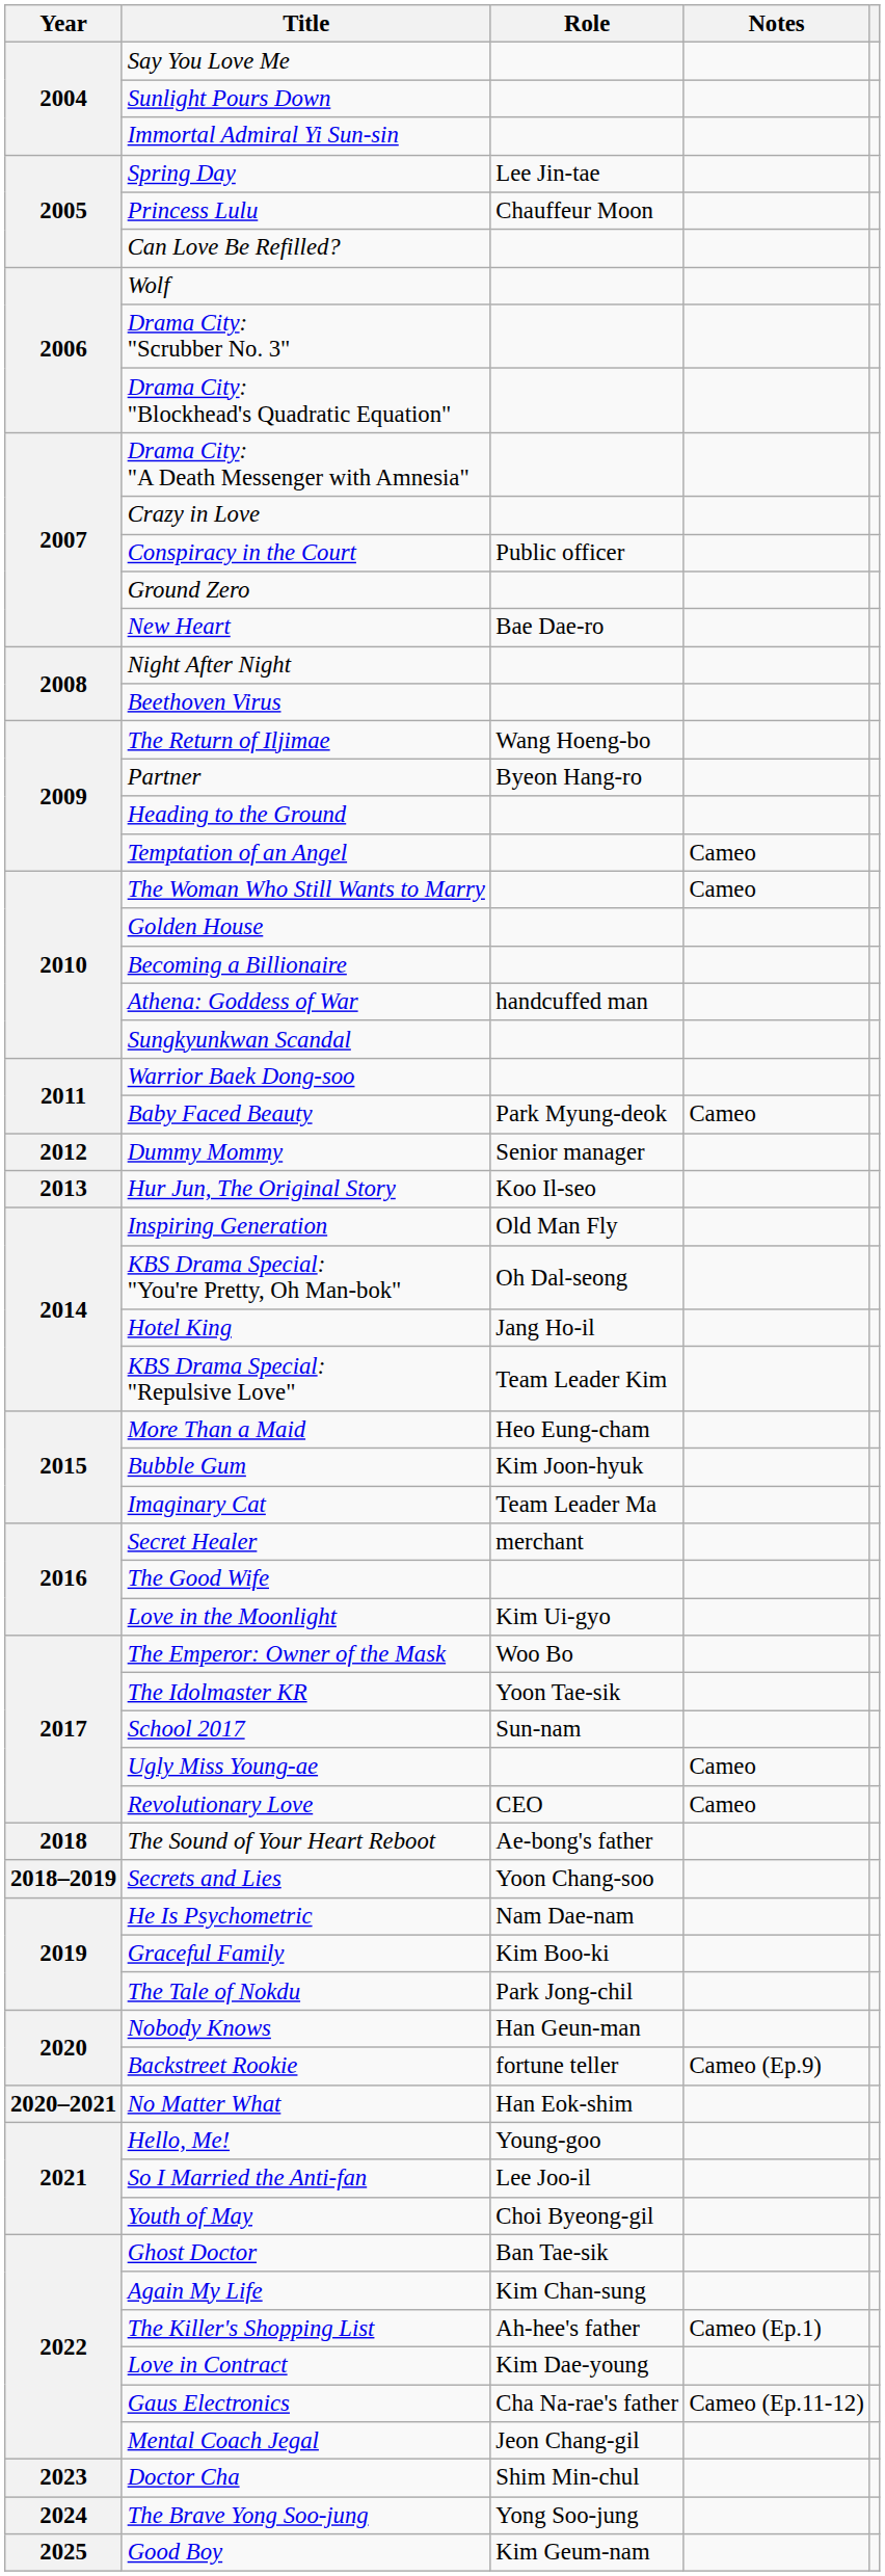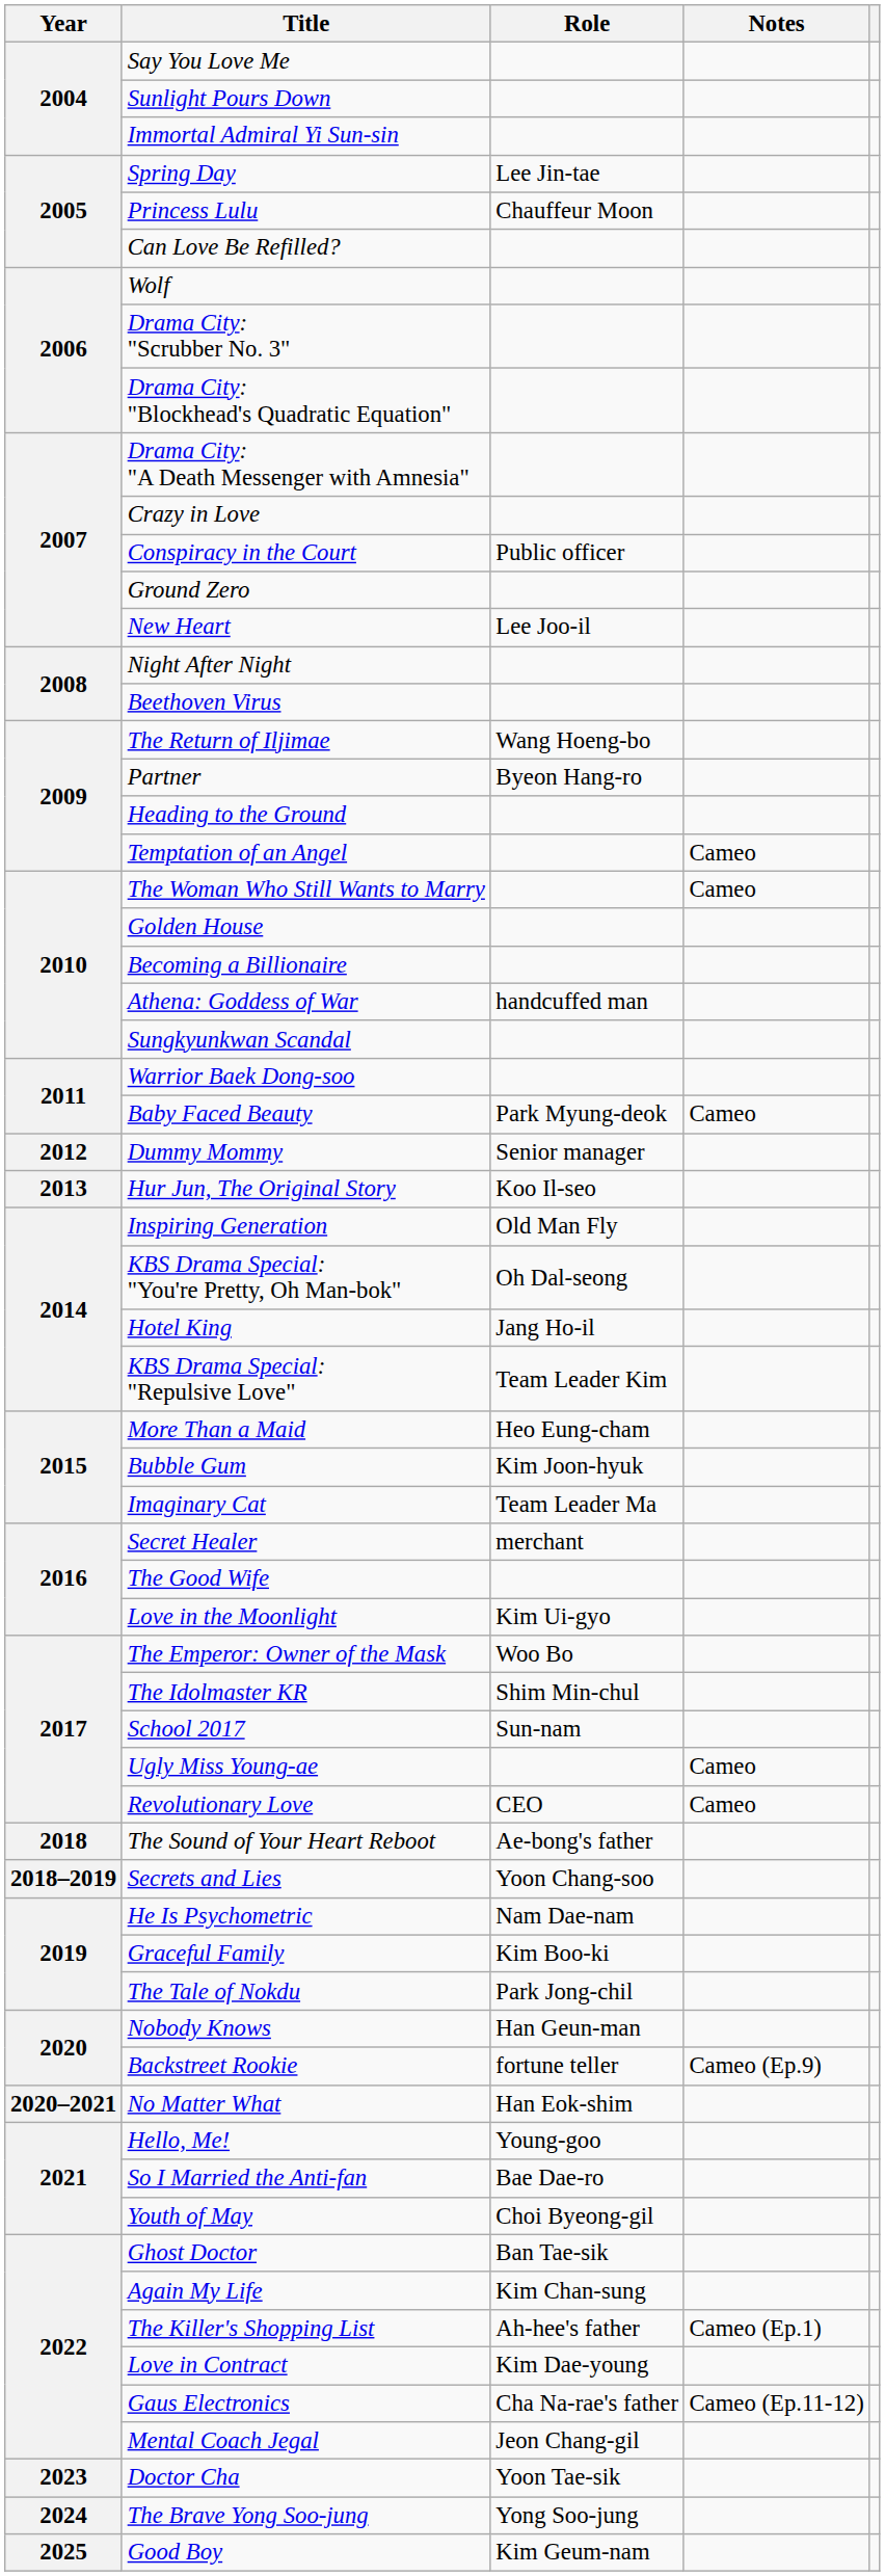 <table class="wikitable plainrowheaders sortable">
 <tr>
 <th scope="col">Year</th>
 <th scope="col">Title</th>
 <th scope="col">Role</th>
 <th scope="col">Notes</th>
 <th scope="col" class="unsortable"></th>
 </tr>
 <tr>
 <th scope="row" rowspan="3">2004</th>
 <td><em>Say You Love Me</em></td>
 <td></td>
 <td></td>
 <td style="text-align:center"></td>
 </tr>
 <tr>
 <td><em><a href='#'>Sunlight Pours Down</a></em></td>
 <td></td>
 <td></td>
 <td style="text-align:center"></td>
 </tr>
 <tr>
 <td><em><a href='#'>Immortal Admiral Yi Sun-sin</a></em></td>
 <td></td>
 <td></td>
 <td style="text-align:center"></td>
 </tr>
 <tr>
 <th scope="row" rowspan="3">2005</th>
 <td><em><a href='#'>Spring Day</a></em></td>
 <td>Lee Jin-tae</td>
 <td></td>
 <td style="text-align:center"></td>
 </tr>
 <tr>
 <td><em><a href='#'>Princess Lulu</a></em></td>
 <td>Chauffeur Moon</td>
 <td></td>
 <td style="text-align:center"></td>
 </tr>
 <tr>
 <td><em>Can Love Be Refilled?</em></td>
 <td></td>
 <td></td>
 <td style="text-align:center"></td>
 </tr>
 <tr>
 <th scope="row" rowspan="3">2006</th>
 <td><em>Wolf</em></td>
 <td></td>
 <td></td>
 <td style="text-align:center"></td>
 </tr>
 <tr>
 <td><em><a href='#'>Drama City</a>:</em> <br>"Scrubber No. 3"</td>
 <td></td>
 <td></td>
 <td style="text-align:center"></td>
 </tr>
 <tr>
 <td><em><a href='#'>Drama City</a>:</em> <br>"Blockhead's Quadratic Equation"</td>
 <td></td>
 <td></td>
 <td style="text-align:center"></td>
 </tr>
 <tr>
 <th scope="row" rowspan="5">2007</th>
 <td><em><a href='#'>Drama City</a>:</em> <br>"A Death Messenger with Amnesia"</td>
 <td></td>
 <td></td>
 <td style="text-align:center"></td>
 </tr>
 <tr>
 <td><em>Crazy in Love</em></td>
 <td></td>
 <td></td>
 <td style="text-align:center"></td>
 </tr>
 <tr>
 <td><em><a href='#'>Conspiracy in the Court</a></em></td>
 <td>Public officer</td>
 <td></td>
 <td style="text-align:center"></td>
 </tr>
 <tr>
 <td><em>Ground Zero</em></td>
 <td></td>
 <td></td>
 <td style="text-align:center"></td>
 </tr>
 <tr>
 <td><em><a href='#'>New Heart</a></em></td>
-<td>Bae Dae-ro</td>
+<td>Lee Joo-il</td>
 <td></td>
 <td style="text-align:center"></td>
 </tr>
 <tr>
 <th scope="row" rowspan="2">2008</th>
 <td><em>Night After Night</em></td>
 <td></td>
 <td></td>
 <td style="text-align:center"></td>
 </tr>
 <tr>
 <td><em><a href='#'>Beethoven Virus</a></em></td>
 <td></td>
 <td></td>
 <td style="text-align:center"></td>
 </tr>
 <tr>
 <th scope="row" rowspan="4">2009</th>
 <td><em><a href='#'>The Return of Iljimae</a></em></td>
 <td>Wang Hoeng-bo</td>
 <td></td>
 <td style="text-align:center"></td>
 </tr>
 <tr>
 <td><em>Partner</em></td>
 <td>Byeon Hang-ro</td>
 <td></td>
 <td style="text-align:center"></td>
 </tr>
 <tr>
 <td><em><a href='#'>Heading to the Ground</a></em></td>
 <td></td>
 <td></td>
 <td style="text-align:center"></td>
 </tr>
 <tr>
 <td><em><a href='#'>Temptation of an Angel</a></em></td>
 <td></td>
 <td>Cameo</td>
 <td style="text-align:center"></td>
 </tr>
 <tr>
 <th scope="row" rowspan="5">2010</th>
 <td><em><a href='#'>The Woman Who Still Wants to Marry</a></em></td>
 <td></td>
 <td>Cameo</td>
 <td style="text-align:center"></td>
 </tr>
 <tr>
 <td><em><a href='#'>Golden House</a></em></td>
 <td></td>
 <td></td>
 <td style="text-align:center"></td>
 </tr>
 <tr>
 <td><em><a href='#'>Becoming a Billionaire</a></em></td>
 <td></td>
 <td></td>
 <td style="text-align:center"></td>
 </tr>
 <tr>
 <td><em><a href='#'>Athena: Goddess of War</a></em></td>
 <td>handcuffed man</td>
 <td></td>
 <td style="text-align:center"></td>
 </tr>
 <tr>
 <td><em><a href='#'>Sungkyunkwan Scandal</a></em></td>
 <td></td>
 <td></td>
 <td style="text-align:center"></td>
 </tr>
 <tr>
 <th scope="row" rowspan="2">2011</th>
 <td><em><a href='#'>Warrior Baek Dong-soo</a></em></td>
 <td></td>
 <td></td>
 <td style="text-align:center"></td>
 </tr>
 <tr>
 <td><em><a href='#'>Baby Faced Beauty</a></em></td>
 <td>Park Myung-deok</td>
 <td>Cameo</td>
 <td style="text-align:center"></td>
 </tr>
 <tr>
 <th scope="row">2012</th>
 <td><em><a href='#'>Dummy Mommy</a></em></td>
 <td>Senior manager</td>
 <td></td>
 <td style="text-align:center"></td>
 </tr>
 <tr>
 <th scope="row">2013</th>
 <td><em><a href='#'>Hur Jun, The Original Story</a></em></td>
 <td>Koo Il-seo</td>
 <td></td>
 <td style="text-align:center"></td>
 </tr>
 <tr>
 <th scope="row" rowspan="4">2014</th>
 <td><em><a href='#'>Inspiring Generation</a></em></td>
 <td>Old Man Fly</td>
 <td></td>
 <td style="text-align:center"></td>
 </tr>
 <tr>
 <td><em><a href='#'>KBS Drama Special</a>:</em> <br>"You're Pretty, Oh Man-bok"</td>
 <td>Oh Dal-seong</td>
 <td></td>
 <td style="text-align:center"></td>
 </tr>
 <tr>
 <td><em><a href='#'>Hotel King</a></em></td>
 <td>Jang Ho-il</td>
 <td></td>
 <td style="text-align:center"></td>
 </tr>
 <tr>
 <td><em><a href='#'>KBS Drama Special</a>:</em> <br>"Repulsive Love"</td>
 <td>Team Leader Kim</td>
 <td></td>
 <td style="text-align:center"></td>
 </tr>
 <tr>
 <th scope="row" rowspan="3">2015</th>
 <td><em><a href='#'>More Than a Maid</a></em></td>
 <td>Heo Eung-cham</td>
 <td></td>
 <td style="text-align:center"></td>
 </tr>
 <tr>
 <td><em><a href='#'>Bubble Gum</a></em></td>
 <td>Kim Joon-hyuk</td>
 <td></td>
 <td style="text-align:center"></td>
 </tr>
 <tr>
 <td><em><a href='#'>Imaginary Cat</a></em></td>
 <td>Team Leader Ma</td>
 <td></td>
 <td style="text-align:center"></td>
 </tr>
 <tr>
 <th scope="row" rowspan="3">2016</th>
 <td><em><a href='#'>Secret Healer</a></em></td>
 <td>merchant</td>
 <td></td>
 <td style="text-align:center"></td>
 </tr>
 <tr>
 <td><em><a href='#'>The Good Wife</a></em></td>
 <td></td>
 <td></td>
 <td style="text-align:center"></td>
 </tr>
 <tr>
 <td><em><a href='#'>Love in the Moonlight</a></em></td>
 <td>Kim Ui-gyo</td>
 <td></td>
 <td style="text-align:center"></td>
 </tr>
 <tr>
 <th scope="row" rowspan="5">2017</th>
 <td><em><a href='#'>The Emperor: Owner of the Mask</a></em></td>
 <td>Woo Bo</td>
 <td></td>
 <td style="text-align:center"></td>
 </tr>
 <tr>
 <td><em><a href='#'>The Idolmaster KR</a></em></td>
-<td>Yoon Tae-sik</td>
+<td>Shim Min-chul</td>
 <td></td>
 <td style="text-align:center"></td>
 </tr>
 <tr>
 <td><em><a href='#'>School 2017</a></em></td>
 <td>Sun-nam</td>
 <td></td>
 <td style="text-align:center"></td>
 </tr>
 <tr>
 <td><em><a href='#'>Ugly Miss Young-ae</a></em></td>
 <td></td>
 <td>Cameo</td>
 <td style="text-align:center"></td>
 </tr>
 <tr>
 <td><em><a href='#'>Revolutionary Love</a></em></td>
 <td>CEO</td>
 <td>Cameo</td>
 <td style="text-align:center"></td>
 </tr>
 <tr>
 <th scope="row">2018</th>
 <td><em>The Sound of Your Heart Reboot</em></td>
 <td>Ae-bong's father</td>
 <td></td>
 <td style="text-align:center"></td>
 </tr>
 <tr>
 <th scope="row">2018–2019</th>
 <td><em><a href='#'>Secrets and Lies</a></em></td>
 <td>Yoon Chang-soo</td>
 <td></td>
 <td style="text-align:center"></td>
 </tr>
 <tr>
 <th scope="row" rowspan="3">2019</th>
 <td><em><a href='#'>He Is Psychometric</a></em></td>
 <td>Nam Dae-nam</td>
 <td></td>
 <td style="text-align:center"></td>
 </tr>
 <tr>
 <td><em><a href='#'>Graceful Family</a></em></td>
 <td>Kim Boo-ki</td>
 <td></td>
 <td style="text-align:center"></td>
 </tr>
 <tr>
 <td><em><a href='#'>The Tale of Nokdu</a></em></td>
 <td>Park Jong-chil</td>
 <td></td>
 <td style="text-align:center"></td>
 </tr>
 <tr>
 <th scope="row" rowspan="2">2020</th>
 <td><em><a href='#'>Nobody Knows</a></em></td>
 <td>Han Geun-man</td>
 <td></td>
 <td style="text-align:center"></td>
 </tr>
 <tr>
 <td><em><a href='#'>Backstreet Rookie</a></em></td>
 <td>fortune teller</td>
 <td>Cameo (Ep.9)</td>
 <td style="text-align:center"></td>
 </tr>
 <tr>
 <th scope="row">2020–2021</th>
 <td><em><a href='#'>No Matter What</a></em></td>
 <td>Han Eok-shim</td>
 <td></td>
 <td style="text-align:center"></td>
 </tr>
 <tr>
 <th scope="row" rowspan="3">2021</th>
 <td><em><a href='#'>Hello, Me!</a></em></td>
 <td>Young-goo</td>
 <td></td>
 <td style="text-align:center"></td>
 </tr>
 <tr>
 <td><em><a href='#'>So I Married the Anti-fan</a></em></td>
-<td>Lee Joo-il</td>
+<td>Bae Dae-ro</td>
 <td></td>
 <td style="text-align:center"></td>
 </tr>
 <tr>
 <td><em><a href='#'>Youth of May</a></em></td>
 <td>Choi Byeong-gil</td>
 <td></td>
 <td style="text-align:center"></td>
 </tr>
 <tr>
 <th scope="row" rowspan="6">2022</th>
 <td><em><a href='#'>Ghost Doctor</a></em></td>
 <td>Ban Tae-sik</td>
 <td></td>
 <td style="text-align:center"></td>
 </tr>
 <tr>
 <td><em><a href='#'>Again My Life</a></em></td>
 <td>Kim Chan-sung</td>
 <td></td>
 <td style="text-align:center"></td>
 </tr>
 <tr>
 <td><em><a href='#'>The Killer's Shopping List</a></em></td>
 <td>Ah-hee's father</td>
 <td>Cameo (Ep.1)</td>
 <td style="text-align:center"></td>
 </tr>
 <tr>
 <td><em><a href='#'>Love in Contract</a></em></td>
 <td>Kim Dae-young</td>
 <td></td>
 <td style="text-align:center"></td>
 </tr>
 <tr>
 <td><em><a href='#'>Gaus Electronics</a></em></td>
 <td>Cha Na-rae's father</td>
 <td>Cameo (Ep.11-12)</td>
 <td style="text-align:center"></td>
 </tr>
 <tr>
 <td><em><a href='#'>Mental Coach Jegal</a></em></td>
 <td>Jeon Chang-gil</td>
 <td></td>
 <td style="text-align:center"></td>
 </tr>
 <tr>
 <th scope="row">2023</th>
 <td><em><a href='#'>Doctor Cha</a></em></td>
-<td>Shim Min-chul</td>
+<td>Yoon Tae-sik</td>
 <td></td>
 <td style="text-align:center"></td>
 </tr>
 <tr>
 <th scope="row">2024</th>
 <td><em><a href='#'>The Brave Yong Soo-jung</a></em></td>
 <td>Yong Soo-jung</td>
 <td></td>
 <td style="text-align:center"></td>
 </tr>
 <tr>
 <th scope="row">2025</th>
 <td><em><a href='#'>Good Boy</a></em></td>
 <td>Kim Geum-nam</td>
 <td></td>
 <td></td>
 </tr>
 </table>
